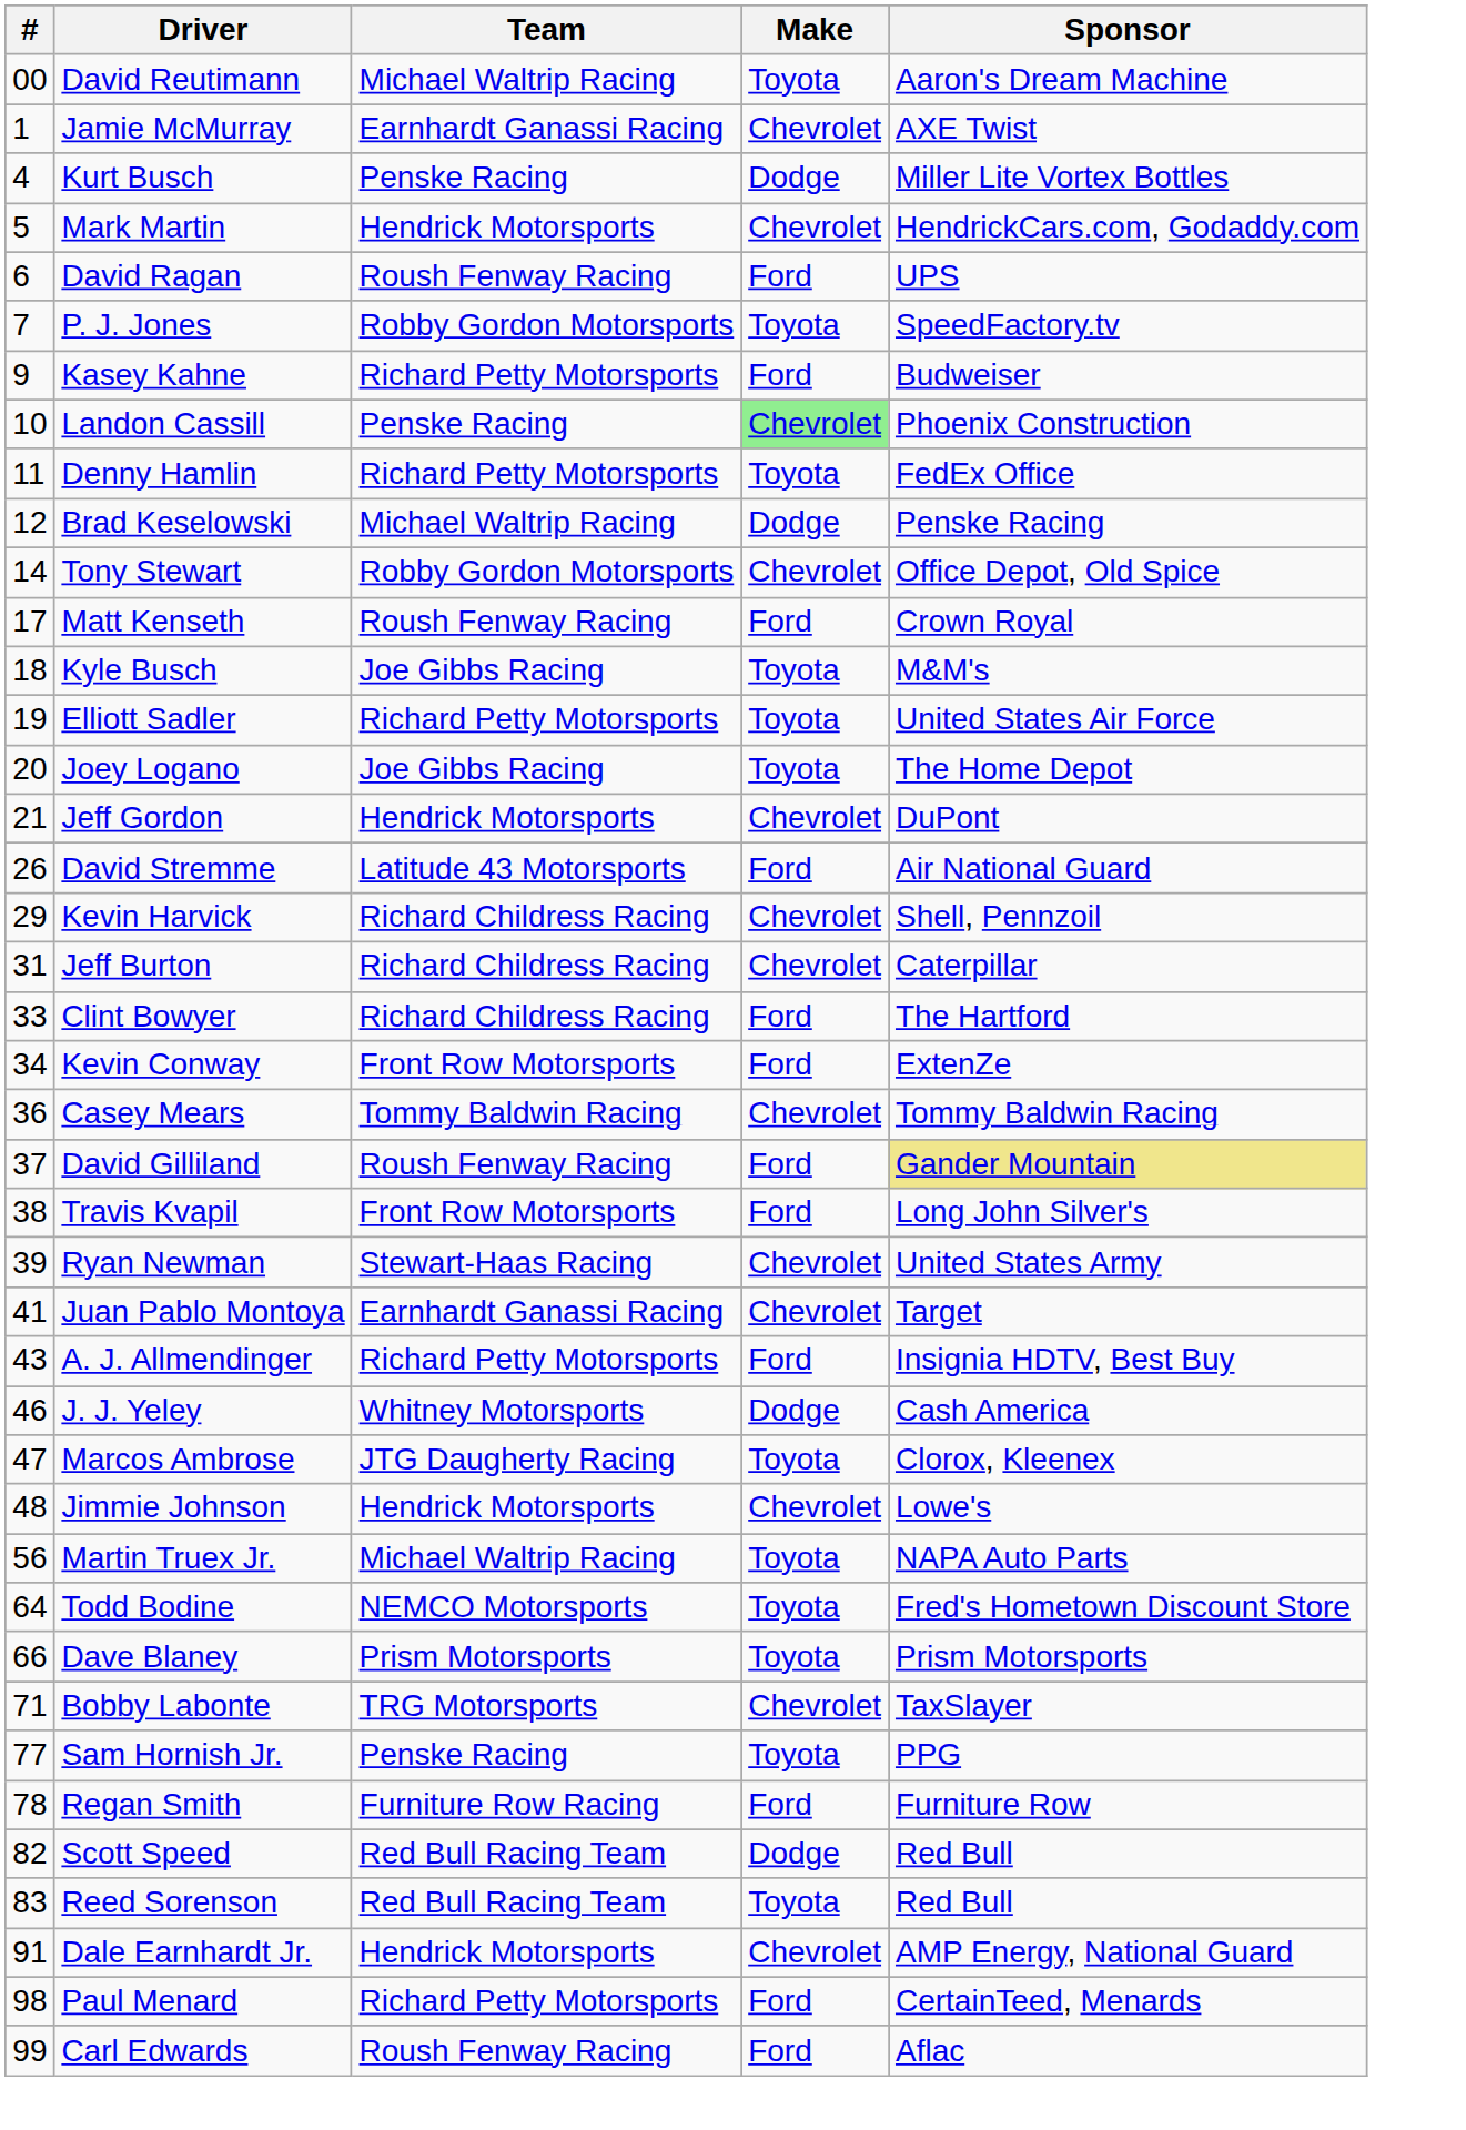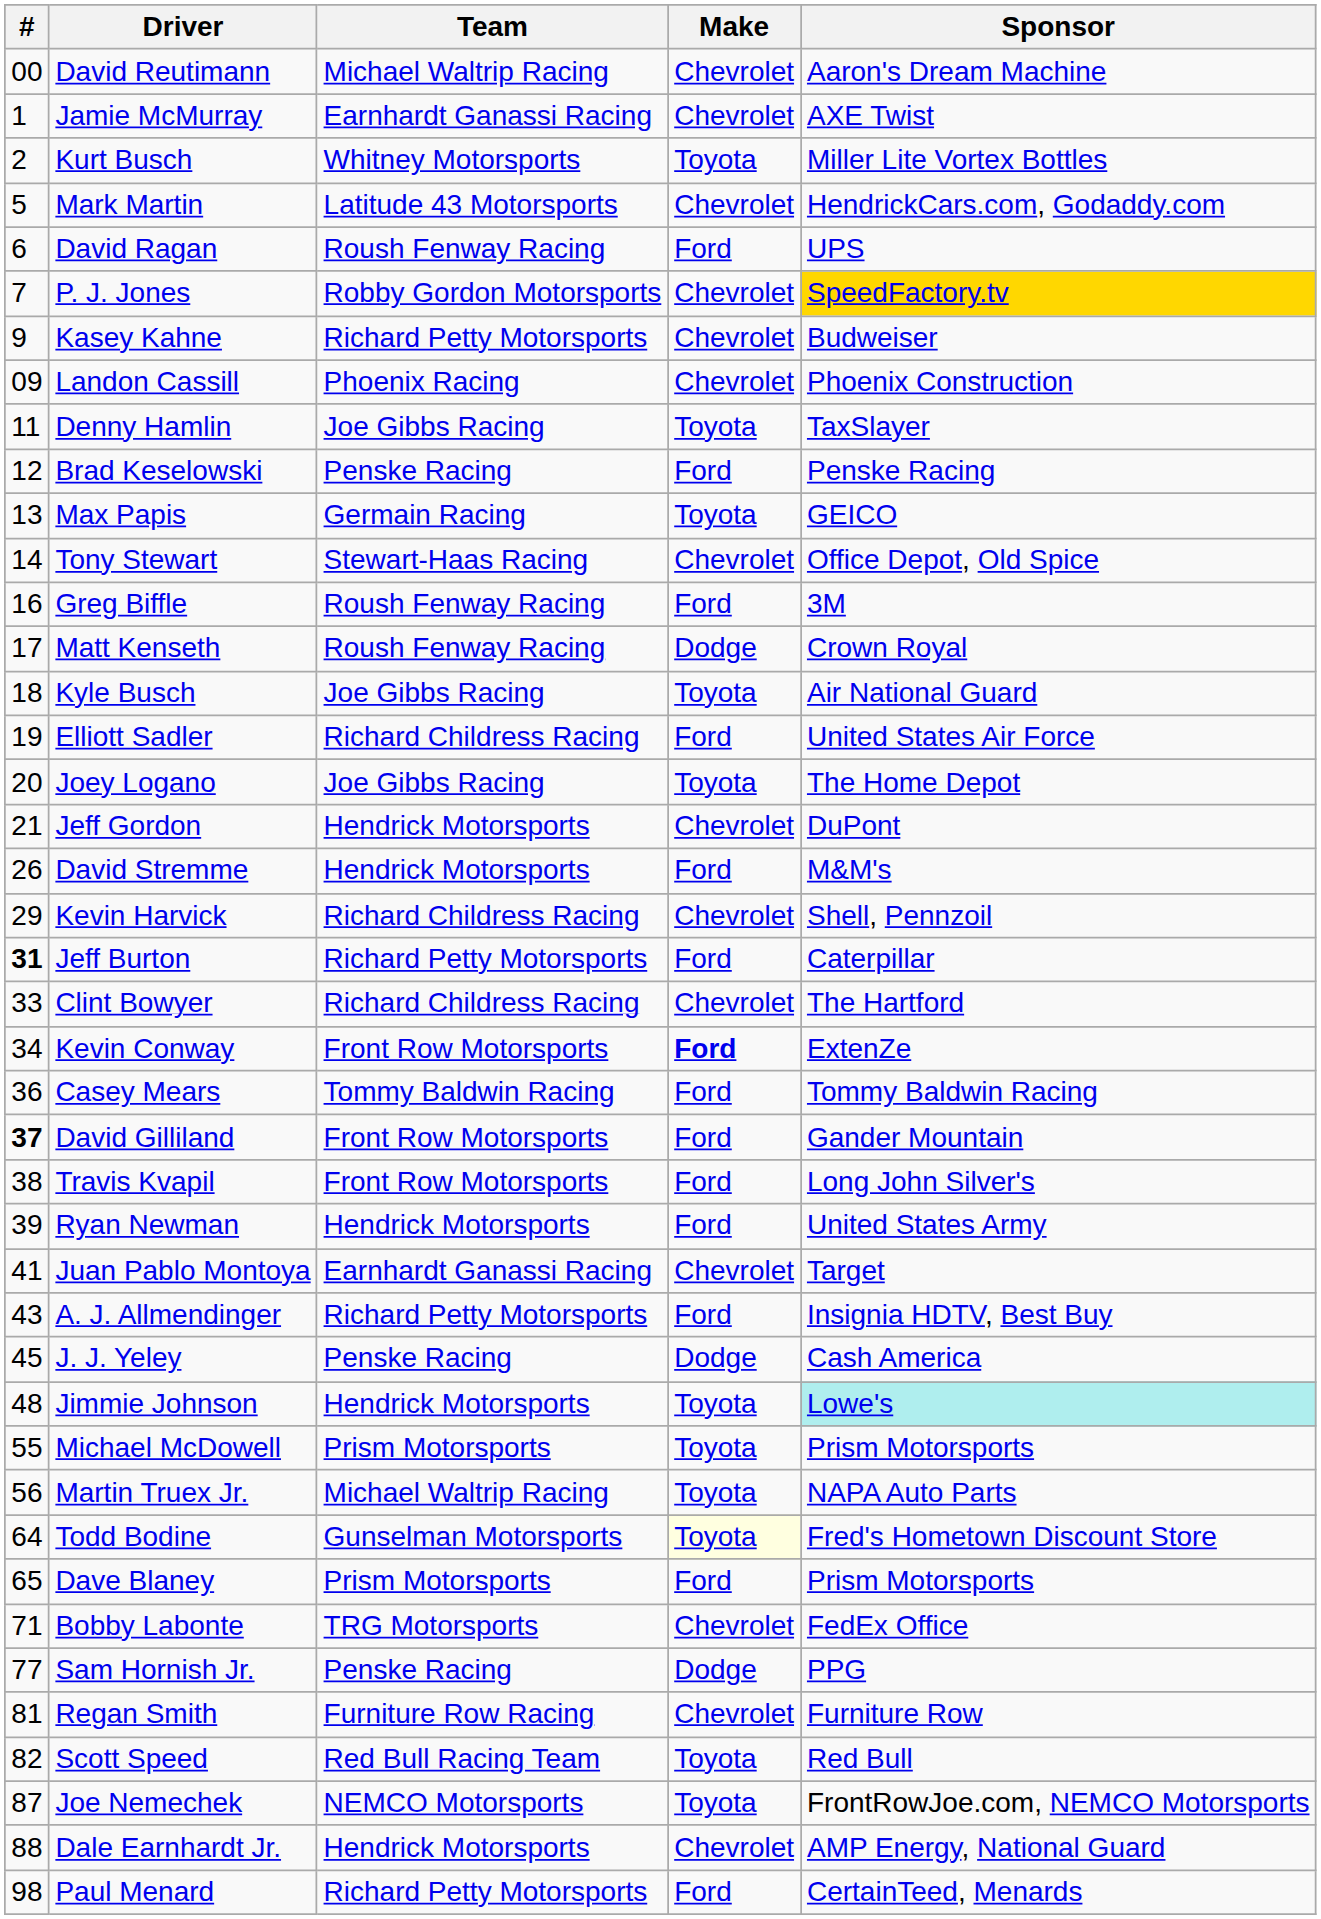 <table class="wikitable">
 <tr>
 <th>#</th>
 <th>Driver</th>
 <th>Team</th>
 <th>Make</th>
 <th>Sponsor</th>
 </tr>
 <tr>
 <td>00</td>
 <td><a href='#'>David Reutimann</a></td>
 <td><a href='#'>Michael Waltrip Racing</a></td>
-<td><a href='#'>Toyota</a></td>
+<td><a href='#'>Chevrolet</a></td>
 <td><a href='#'>Aaron's Dream Machine</a></td>
 </tr>
 <tr>
 <td>1</td>
 <td><a href='#'>Jamie McMurray</a></td>
 <td><a href='#'>Earnhardt Ganassi Racing</a></td>
 <td><a href='#'>Chevrolet</a></td>
 <td><a href='#'>AXE Twist</a></td>
 </tr>
 <tr>
-<td>4</td>
+<td>2</td>
 <td><a href='#'>Kurt Busch</a></td>
-<td><a href='#'>Penske Racing</a></td>
-<td><a href='#'>Dodge</a></td>
+<td><a href='#'>Whitney Motorsports</a></td>
+<td><a href='#'>Toyota</a></td>
 <td><a href='#'>Miller Lite Vortex Bottles</a></td>
 </tr>
 <tr>
 <td>5</td>
 <td><a href='#'>Mark Martin</a></td>
-<td><a href='#'>Hendrick Motorsports</a></td>
+<td><a href='#'>Latitude 43 Motorsports</a></td>
 <td><a href='#'>Chevrolet</a></td>
 <td><a href='#'>HendrickCars.com</a>, <a href='#'>Godaddy.com</a></td>
 </tr>
 <tr>
 <td>6</td>
 <td><a href='#'>David Ragan</a></td>
 <td><a href='#'>Roush Fenway Racing</a></td>
 <td><a href='#'>Ford</a></td>
 <td><a href='#'>UPS</a></td>
 </tr>
 <tr>
 <td>7</td>
 <td><a href='#'>P. J. Jones</a></td>
 <td><a href='#'>Robby Gordon Motorsports</a></td>
-<td><a href='#'>Toyota</a></td>
-<td><a href='#'>SpeedFactory.tv</a></td>
+<td><a href='#'>Chevrolet</a></td>
+<td style="background: gold;"><a href='#'>SpeedFactory.tv</a></td>
 </tr>
 <tr>
 <td>9</td>
 <td><a href='#'>Kasey Kahne</a></td>
 <td><a href='#'>Richard Petty Motorsports</a></td>
-<td><a href='#'>Ford</a></td>
+<td><a href='#'>Chevrolet</a></td>
 <td><a href='#'>Budweiser</a></td>
 </tr>
 <tr>
-<td>10</td>
+<td>09</td>
 <td><a href='#'>Landon Cassill</a></td>
-<td><a href='#'>Penske Racing</a></td>
-<td style="background: lightgreen;"><a href='#'>Chevrolet</a></td>
+<td><a href='#'>Phoenix Racing</a></td>
+<td><a href='#'>Chevrolet</a></td>
 <td><a href='#'>Phoenix Construction</a></td>
 </tr>
 <tr>
 <td>11</td>
 <td><a href='#'>Denny Hamlin</a></td>
-<td><a href='#'>Richard Petty Motorsports</a></td>
+<td><a href='#'>Joe Gibbs Racing</a></td>
 <td><a href='#'>Toyota</a></td>
-<td><a href='#'>FedEx Office</a></td>
+<td><a href='#'>TaxSlayer</a></td>
 </tr>
 <tr>
 <td>12</td>
 <td><a href='#'>Brad Keselowski</a></td>
-<td><a href='#'>Michael Waltrip Racing</a></td>
-<td><a href='#'>Dodge</a></td>
 <td><a href='#'>Penske Racing</a></td>
+<td><a href='#'>Ford</a></td>
+<td><a href='#'>Penske Racing</a></td>
+</tr>
+<tr>
+<td>13</td>
+<td><a href='#'>Max Papis</a></td>
+<td><a href='#'>Germain Racing</a></td>
+<td><a href='#'>Toyota</a></td>
+<td><a href='#'>GEICO</a></td>
 </tr>
 <tr>
 <td>14</td>
 <td><a href='#'>Tony Stewart</a></td>
-<td><a href='#'>Robby Gordon Motorsports</a></td>
+<td><a href='#'>Stewart-Haas Racing</a></td>
 <td><a href='#'>Chevrolet</a></td>
 <td><a href='#'>Office Depot</a>, <a href='#'>Old Spice</a></td>
+</tr>
+<tr>
+<td>16</td>
+<td><a href='#'>Greg Biffle</a></td>
+<td><a href='#'>Roush Fenway Racing</a></td>
+<td><a href='#'>Ford</a></td>
+<td><a href='#'>3M</a></td>
 </tr>
 <tr>
 <td>17</td>
 <td><a href='#'>Matt Kenseth</a></td>
 <td><a href='#'>Roush Fenway Racing</a></td>
-<td><a href='#'>Ford</a></td>
+<td><a href='#'>Dodge</a></td>
 <td><a href='#'>Crown Royal</a></td>
 </tr>
 <tr>
 <td>18</td>
 <td><a href='#'>Kyle Busch</a></td>
 <td><a href='#'>Joe Gibbs Racing</a></td>
 <td><a href='#'>Toyota</a></td>
-<td><a href='#'>M&M's</a></td>
+<td><a href='#'>Air National Guard</a></td>
 </tr>
 <tr>
 <td>19</td>
 <td><a href='#'>Elliott Sadler</a></td>
-<td><a href='#'>Richard Petty Motorsports</a></td>
-<td><a href='#'>Toyota</a></td>
+<td><a href='#'>Richard Childress Racing</a></td>
+<td><a href='#'>Ford</a></td>
 <td><a href='#'>United States Air Force</a></td>
 </tr>
 <tr>
 <td>20</td>
 <td><a href='#'>Joey Logano</a></td>
 <td><a href='#'>Joe Gibbs Racing</a></td>
 <td><a href='#'>Toyota</a></td>
 <td><a href='#'>The Home Depot</a></td>
 </tr>
 <tr>
 <td>21</td>
 <td><a href='#'>Jeff Gordon</a></td>
 <td><a href='#'>Hendrick Motorsports</a></td>
 <td><a href='#'>Chevrolet</a></td>
 <td><a href='#'>DuPont</a></td>
 </tr>
 <tr>
 <td>26</td>
 <td><a href='#'>David Stremme</a></td>
-<td><a href='#'>Latitude 43 Motorsports</a></td>
+<td><a href='#'>Hendrick Motorsports</a></td>
 <td><a href='#'>Ford</a></td>
-<td><a href='#'>Air National Guard</a></td>
+<td><a href='#'>M&M's</a></td>
 </tr>
 <tr>
 <td>29</td>
 <td><a href='#'>Kevin Harvick</a></td>
 <td><a href='#'>Richard Childress Racing</a></td>
 <td><a href='#'>Chevrolet</a></td>
 <td><a href='#'>Shell</a>, <a href='#'>Pennzoil</a></td>
 </tr>
 <tr>
-<td>31</td>
+<td><strong>31</strong></td>
 <td><a href='#'>Jeff Burton</a></td>
-<td><a href='#'>Richard Childress Racing</a></td>
-<td><a href='#'>Chevrolet</a></td>
+<td><a href='#'>Richard Petty Motorsports</a></td>
+<td><a href='#'>Ford</a></td>
 <td><a href='#'>Caterpillar</a></td>
 </tr>
 <tr>
 <td>33</td>
 <td><a href='#'>Clint Bowyer</a></td>
 <td><a href='#'>Richard Childress Racing</a></td>
-<td><a href='#'>Ford</a></td>
+<td><a href='#'>Chevrolet</a></td>
 <td><a href='#'>The Hartford</a></td>
 </tr>
 <tr>
 <td>34</td>
 <td><a href='#'>Kevin Conway</a></td>
 <td><a href='#'>Front Row Motorsports</a></td>
-<td><a href='#'>Ford</a></td>
+<td><strong><a href='#'>Ford</a></strong></td>
 <td><a href='#'>ExtenZe</a></td>
 </tr>
 <tr>
 <td>36</td>
 <td><a href='#'>Casey Mears</a></td>
 <td><a href='#'>Tommy Baldwin Racing</a></td>
-<td><a href='#'>Chevrolet</a></td>
+<td><a href='#'>Ford</a></td>
 <td><a href='#'>Tommy Baldwin Racing</a></td>
 </tr>
 <tr>
-<td>37</td>
+<td><strong>37</strong></td>
 <td><a href='#'>David Gilliland</a></td>
-<td><a href='#'>Roush Fenway Racing</a></td>
+<td><a href='#'>Front Row Motorsports</a></td>
 <td><a href='#'>Ford</a></td>
-<td style="background: khaki;"><a href='#'>Gander Mountain</a></td>
+<td><a href='#'>Gander Mountain</a></td>
 </tr>
 <tr>
 <td>38</td>
 <td><a href='#'>Travis Kvapil</a></td>
 <td><a href='#'>Front Row Motorsports</a></td>
 <td><a href='#'>Ford</a></td>
 <td><a href='#'>Long John Silver's</a></td>
 </tr>
 <tr>
 <td>39</td>
 <td><a href='#'>Ryan Newman</a></td>
-<td><a href='#'>Stewart-Haas Racing</a></td>
-<td><a href='#'>Chevrolet</a></td>
+<td><a href='#'>Hendrick Motorsports</a></td>
+<td><a href='#'>Ford</a></td>
 <td><a href='#'>United States Army</a></td>
 </tr>
 <tr>
 <td>41</td>
 <td><a href='#'>Juan Pablo Montoya</a></td>
 <td><a href='#'>Earnhardt Ganassi Racing</a></td>
 <td><a href='#'>Chevrolet</a></td>
 <td><a href='#'>Target</a></td>
 </tr>
 <tr>
 <td>43</td>
 <td><a href='#'>A. J. Allmendinger</a></td>
 <td><a href='#'>Richard Petty Motorsports</a></td>
 <td><a href='#'>Ford</a></td>
 <td><a href='#'>Insignia HDTV</a>, <a href='#'>Best Buy</a></td>
 </tr>
 <tr>
-<td>46</td>
+<td>45</td>
 <td><a href='#'>J. J. Yeley</a></td>
-<td><a href='#'>Whitney Motorsports</a></td>
+<td><a href='#'>Penske Racing</a></td>
 <td><a href='#'>Dodge</a></td>
 <td><a href='#'>Cash America</a></td>
-</tr>
-<tr>
-<td>47</td>
-<td><a href='#'>Marcos Ambrose</a></td>
-<td><a href='#'>JTG Daugherty Racing</a></td>
-<td><a href='#'>Toyota</a></td>
-<td><a href='#'>Clorox</a>, <a href='#'>Kleenex</a></td>
 </tr>
 <tr>
 <td>48</td>
 <td><a href='#'>Jimmie Johnson</a></td>
 <td><a href='#'>Hendrick Motorsports</a></td>
-<td><a href='#'>Chevrolet</a></td>
-<td><a href='#'>Lowe's</a></td>
+<td><a href='#'>Toyota</a></td>
+<td style="background: paleturquoise;"><a href='#'>Lowe's</a></td>
+</tr>
+<tr>
+<td>55</td>
+<td><a href='#'>Michael McDowell</a></td>
+<td><a href='#'>Prism Motorsports</a></td>
+<td><a href='#'>Toyota</a></td>
+<td><a href='#'>Prism Motorsports</a></td>
 </tr>
 <tr>
 <td>56</td>
 <td><a href='#'>Martin Truex Jr.</a></td>
 <td><a href='#'>Michael Waltrip Racing</a></td>
 <td><a href='#'>Toyota</a></td>
 <td><a href='#'>NAPA Auto Parts</a></td>
 </tr>
 <tr>
 <td>64</td>
 <td><a href='#'>Todd Bodine</a></td>
-<td><a href='#'>NEMCO Motorsports</a></td>
-<td><a href='#'>Toyota</a></td>
+<td><a href='#'>Gunselman Motorsports</a></td>
+<td style="background: lightyellow;"><a href='#'>Toyota</a></td>
 <td><a href='#'>Fred's Hometown Discount Store</a></td>
 </tr>
 <tr>
-<td>66</td>
+<td>65</td>
 <td><a href='#'>Dave Blaney</a></td>
 <td><a href='#'>Prism Motorsports</a></td>
-<td><a href='#'>Toyota</a></td>
+<td><a href='#'>Ford</a></td>
 <td><a href='#'>Prism Motorsports</a></td>
 </tr>
 <tr>
 <td>71</td>
 <td><a href='#'>Bobby Labonte</a></td>
 <td><a href='#'>TRG Motorsports</a></td>
 <td><a href='#'>Chevrolet</a></td>
-<td><a href='#'>TaxSlayer</a></td>
+<td><a href='#'>FedEx Office</a></td>
 </tr>
 <tr>
 <td>77</td>
 <td><a href='#'>Sam Hornish Jr.</a></td>
 <td><a href='#'>Penske Racing</a></td>
-<td><a href='#'>Toyota</a></td>
+<td><a href='#'>Dodge</a></td>
 <td><a href='#'>PPG</a></td>
 </tr>
 <tr>
-<td>78</td>
+<td>81</td>
 <td><a href='#'>Regan Smith</a></td>
 <td><a href='#'>Furniture Row Racing</a></td>
-<td><a href='#'>Ford</a></td>
+<td><a href='#'>Chevrolet</a></td>
 <td><a href='#'>Furniture Row</a></td>
 </tr>
 <tr>
 <td>82</td>
 <td><a href='#'>Scott Speed</a></td>
 <td><a href='#'>Red Bull Racing Team</a></td>
-<td><a href='#'>Dodge</a></td>
-<td><a href='#'>Red Bull</a></td>
-</tr>
-<tr>
-<td>83</td>
-<td><a href='#'>Reed Sorenson</a></td>
-<td><a href='#'>Red Bull Racing Team</a></td>
 <td><a href='#'>Toyota</a></td>
 <td><a href='#'>Red Bull</a></td>
 </tr>
 <tr>
-<td>91</td>
+<td>87</td>
+<td><a href='#'>Joe Nemechek</a></td>
+<td><a href='#'>NEMCO Motorsports</a></td>
+<td><a href='#'>Toyota</a></td>
+<td>FrontRowJoe.com, <a href='#'>NEMCO Motorsports</a></td>
+</tr>
+<tr>
+<td>88</td>
 <td><a href='#'>Dale Earnhardt Jr.</a></td>
 <td><a href='#'>Hendrick Motorsports</a></td>
 <td><a href='#'>Chevrolet</a></td>
 <td><a href='#'>AMP Energy</a>, <a href='#'>National Guard</a></td>
 </tr>
 <tr>
 <td>98</td>
 <td><a href='#'>Paul Menard</a></td>
 <td><a href='#'>Richard Petty Motorsports</a></td>
 <td><a href='#'>Ford</a></td>
 <td><a href='#'>CertainTeed</a>, <a href='#'>Menards</a></td>
 </tr>
-<tr>
-<td>99</td>
-<td><a href='#'>Carl Edwards</a></td>
-<td><a href='#'>Roush Fenway Racing</a></td>
-<td><a href='#'>Ford</a></td>
-<td><a href='#'>Aflac</a></td>
-</tr>
 </table>
